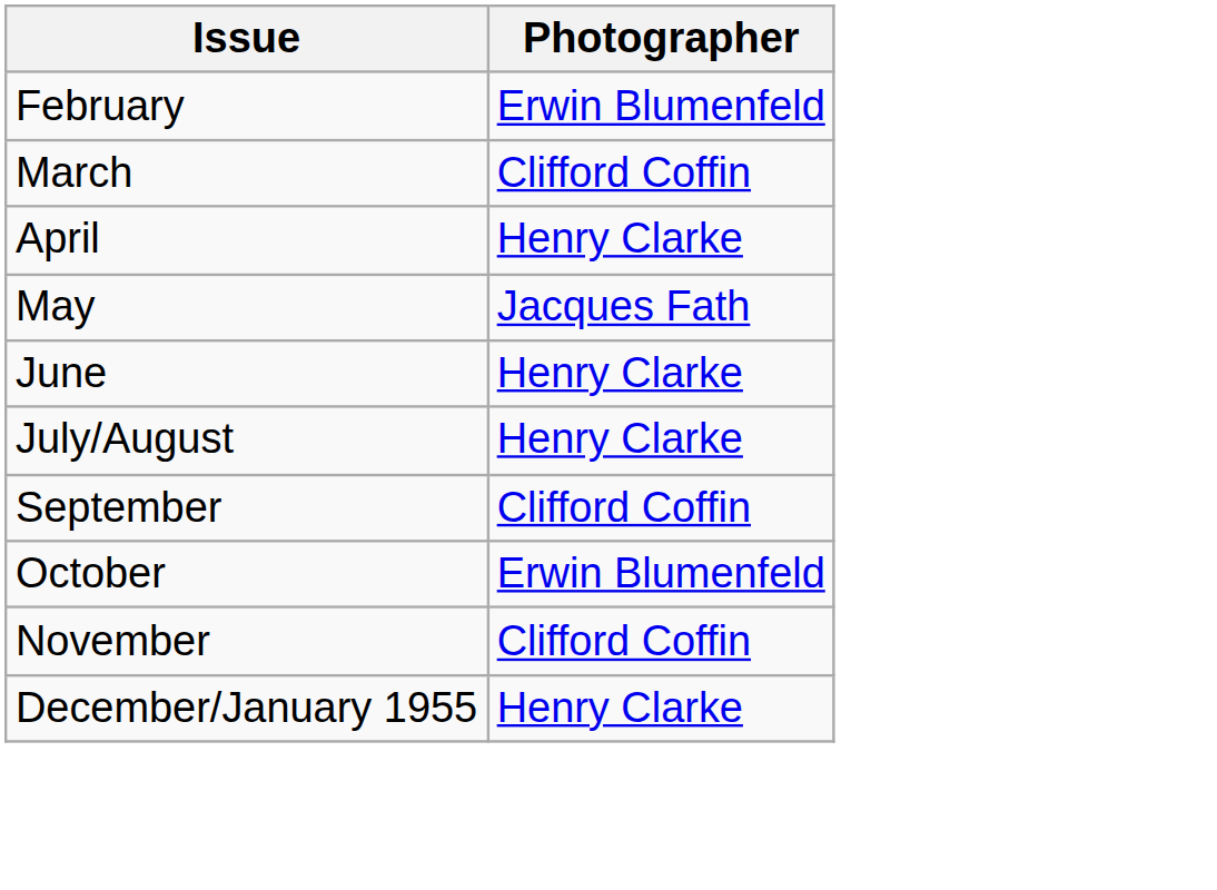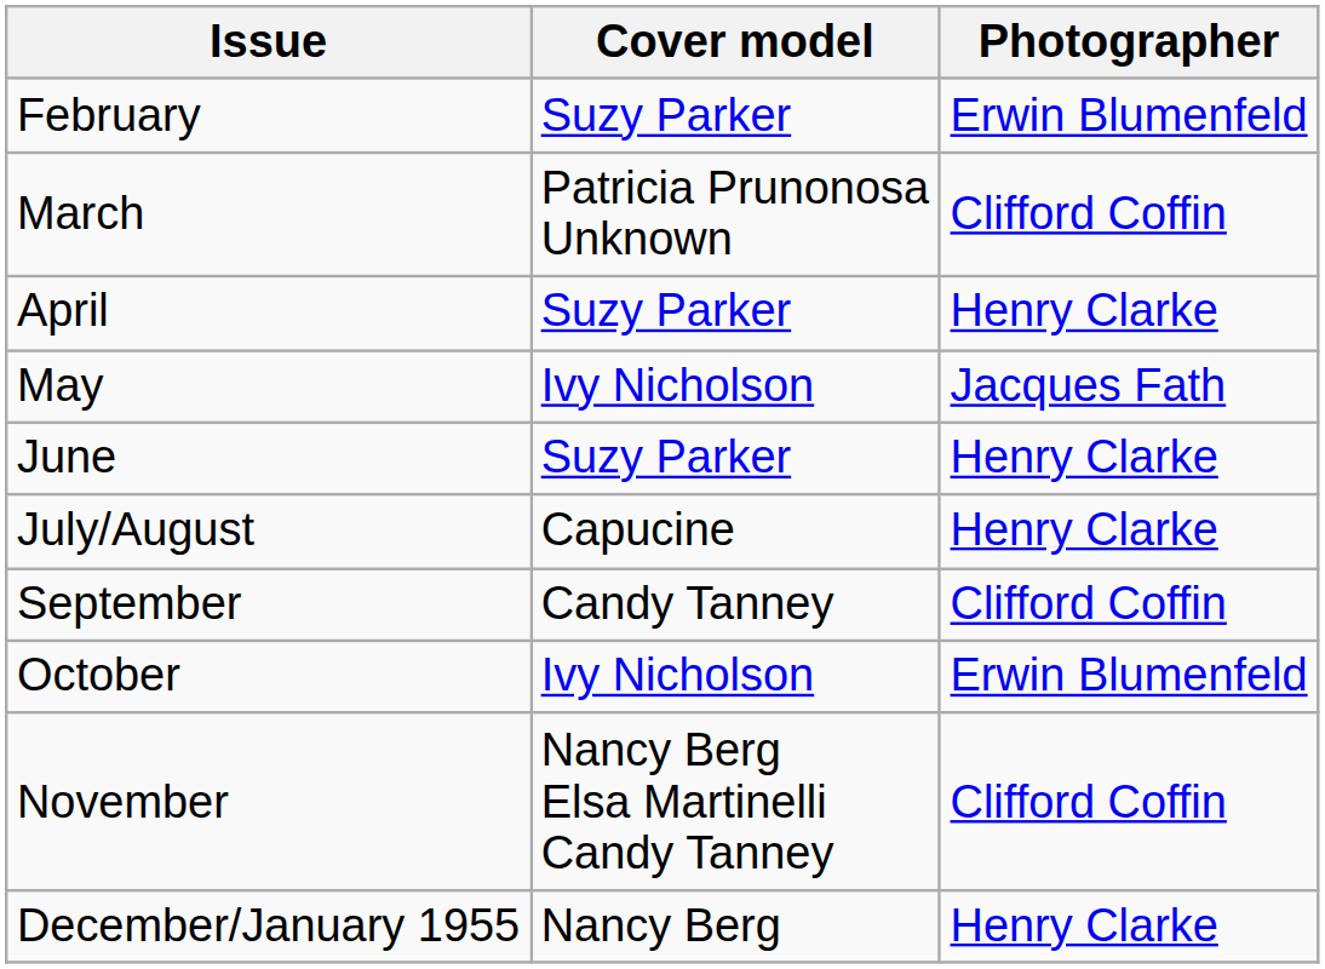 <table class="sortable wikitable">
 <tr>
 <th>Issue</th>
+<th>Cover model</th>
 <th>Photographer</th>
 </tr>
 <tr>
 <td>February</td>
+<td><a href='#'>Suzy Parker</a></td>
 <td><a href='#'>Erwin Blumenfeld</a></td>
 </tr>
 <tr>
 <td>March</td>
+<td>Patricia Prunonosa <br> Unknown</td>
 <td><a href='#'>Clifford Coffin</a></td>
 </tr>
 <tr>
 <td>April</td>
+<td><a href='#'>Suzy Parker</a></td>
 <td><a href='#'>Henry Clarke</a></td>
 </tr>
 <tr>
 <td>May</td>
+<td><a href='#'>Ivy Nicholson</a></td>
 <td><a href='#'>Jacques Fath</a></td>
 </tr>
 <tr>
 <td>June</td>
+<td><a href='#'>Suzy Parker</a></td>
 <td><a href='#'>Henry Clarke</a></td>
 </tr>
 <tr>
 <td>July/August</td>
+<td>Capucine</td>
 <td><a href='#'>Henry Clarke</a></td>
 </tr>
 <tr>
 <td>September</td>
+<td>Candy Tanney</td>
 <td><a href='#'>Clifford Coffin</a></td>
 </tr>
 <tr>
 <td>October</td>
+<td><a href='#'>Ivy Nicholson</a></td>
 <td><a href='#'>Erwin Blumenfeld</a></td>
 </tr>
 <tr>
 <td>November</td>
+<td>Nancy Berg <br> Elsa Martinelli <br> Candy Tanney</td>
 <td><a href='#'>Clifford Coffin</a></td>
 </tr>
 <tr>
 <td>December/January 1955</td>
+<td>Nancy Berg</td>
 <td><a href='#'>Henry Clarke</a></td>
 </tr>
 </table>
